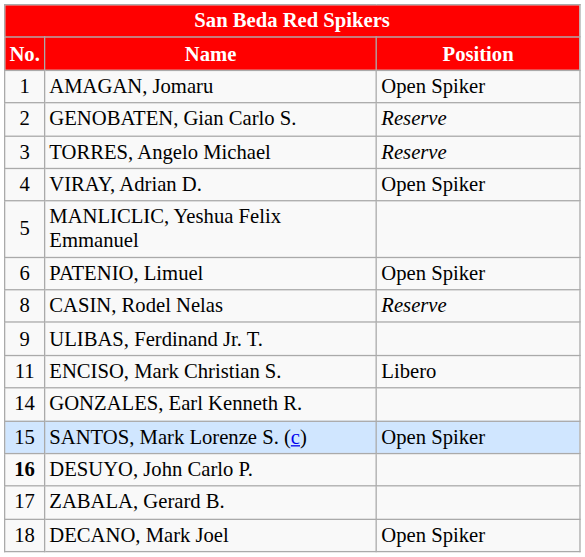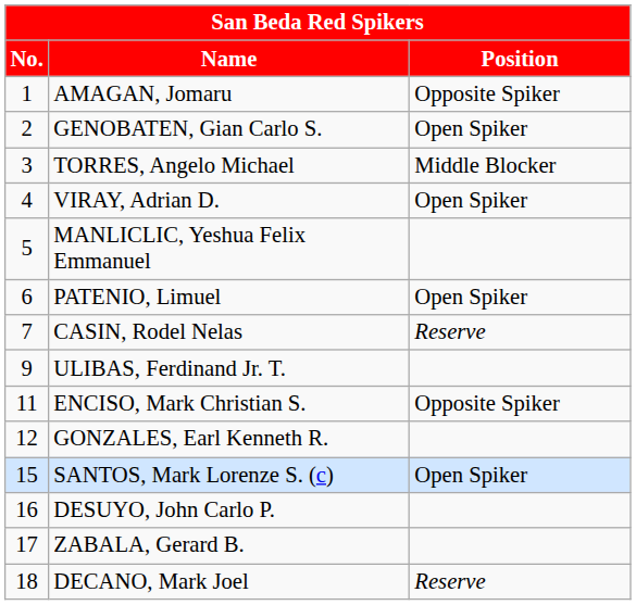 <table class="wikitable">
 <tr>
 <td colspan="3" style= "background:red; color:white; text-align: center"><strong>San Beda Red Spikers</strong></td>
 </tr>
 <tr>
 <th width=10px style="background: red; color: white">No.</th>
 <th width=250px style="background: red; color: white">Name</th>
 <th width=150px style="background: red; color: white">Position</th>
 </tr>
 <tr>
 <td align=center>1</td>
 <td>AMAGAN, Jomaru</td>
-<td>Open Spiker</td>
+<td>Opposite Spiker</td>
 </tr>
 <tr>
 <td align=center>2</td>
 <td>GENOBATEN, Gian Carlo S.</td>
-<td><em>Reserve</em></td>
+<td>Open Spiker</td>
 </tr>
 <tr>
 <td align=center>3</td>
 <td>TORRES, Angelo Michael</td>
-<td><em>Reserve</em></td>
+<td>Middle Blocker</td>
 </tr>
 <tr>
 <td align=center>4</td>
 <td>VIRAY, Adrian D.</td>
 <td>Open Spiker</td>
 </tr>
 <tr>
 <td align=center>5</td>
 <td>MANLICLIC, Yeshua Felix Emmanuel</td>
 <td></td>
 </tr>
 <tr>
 <td align=center>6</td>
 <td>PATENIO, Limuel</td>
 <td>Open Spiker</td>
 </tr>
 <tr>
-<td align=center>8</td>
+<td align=center>7</td>
 <td>CASIN, Rodel Nelas</td>
 <td><em>Reserve</em></td>
 </tr>
 <tr>
 <td align=center>9</td>
 <td>ULIBAS, Ferdinand Jr. T.</td>
 <td></td>
 </tr>
 <tr>
 <td align=center>11</td>
 <td>ENCISO, Mark Christian S.</td>
-<td>Libero</td>
+<td>Opposite Spiker</td>
 </tr>
 <tr>
-<td align=center>14</td>
+<td align=center>12</td>
 <td>GONZALES, Earl Kenneth R.</td>
 <td></td>
 </tr>
 <tr style="background: #D0E6FF">
 <td align=center>15</td>
 <td>SANTOS, Mark Lorenze S. (<a href='#'>c</a>)</td>
 <td>Open Spiker</td>
 </tr>
 <tr>
-<td align=center><strong>16</strong></td>
+<td align=center>16</td>
 <td>DESUYO, John Carlo P.</td>
 <td></td>
 </tr>
 <tr>
 <td align=center>17</td>
 <td>ZABALA, Gerard B.</td>
 <td></td>
 </tr>
 <tr>
 <td align=center>18</td>
 <td>DECANO, Mark Joel</td>
-<td>Open Spiker</td>
+<td><em>Reserve</em></td>
 </tr>
 </table>
